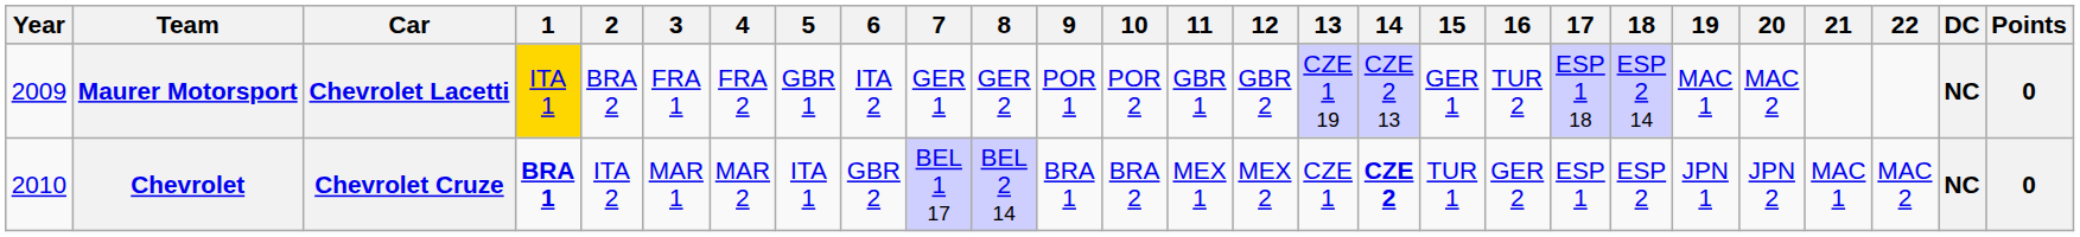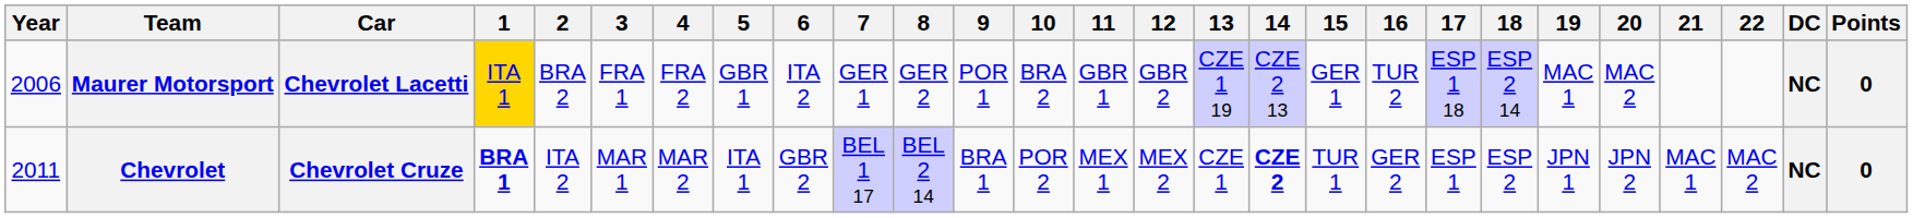 <table class="wikitable" style="text-align:center; font-size:85%">
 <tr>
 <th>Year</th>
 <th>Team</th>
 <th>Car</th>
 <th>1</th>
 <th>2</th>
 <th>3</th>
 <th>4</th>
 <th>5</th>
 <th>6</th>
 <th>7</th>
 <th>8</th>
 <th>9</th>
 <th>10</th>
 <th>11</th>
 <th>12</th>
 <th>13</th>
 <th>14</th>
 <th>15</th>
 <th>16</th>
 <th>17</th>
 <th>18</th>
 <th>19</th>
 <th>20</th>
 <th>21</th>
 <th>22</th>
 <th>DC</th>
 <th>Points</th>
 </tr>
 <tr>
-<td><a href='#'>2009</a></td>
+<td><a href='#'>2006</a></td>
 <th nowrap><a href='#'>Maurer Motorsport</a></th>
 <th nowrap><a href='#'>Chevrolet Lacetti</a></th>
 <td style="background: gold;"><a href='#'>ITA<br>1</a></td>
 <td><a href='#'>BRA<br>2</a></td>
 <td><a href='#'>FRA<br>1</a></td>
 <td><a href='#'>FRA<br>2</a></td>
 <td><a href='#'>GBR<br>1</a></td>
 <td><a href='#'>ITA<br>2</a></td>
 <td><a href='#'>GER<br>1</a></td>
 <td><a href='#'>GER<br>2</a></td>
 <td><a href='#'>POR<br>1</a></td>
-<td><a href='#'>POR<br>2</a></td>
+<td><a href='#'>BRA<br>2</a></td>
 <td><a href='#'>GBR<br>1</a></td>
 <td><a href='#'>GBR<br>2</a></td>
 <td style="background:#cfcfff;"><a href='#'>CZE<br>1</a><br><small>19</small></td>
 <td style="background:#cfcfff;"><a href='#'>CZE<br>2</a><br><small>13</small></td>
 <td><a href='#'>GER<br>1</a></td>
 <td><a href='#'>TUR<br>2</a></td>
 <td style="background:#cfcfff;"><a href='#'>ESP<br>1</a><br><small>18</small></td>
 <td style="background:#cfcfff;"><a href='#'>ESP<br>2</a><br><small>14</small></td>
 <td><a href='#'>MAC<br>1</a></td>
 <td><a href='#'>MAC<br>2</a></td>
 <td></td>
 <td></td>
 <th>NC</th>
 <th>0</th>
 </tr>
 <tr>
-<td><a href='#'>2010</a></td>
+<td><a href='#'>2011</a></td>
 <th nowrap><a href='#'>Chevrolet</a></th>
 <th nowrap><a href='#'>Chevrolet Cruze</a></th>
 <td><strong><a href='#'>BRA<br>1</a></strong></td>
 <td><a href='#'>ITA<br>2</a></td>
 <td><a href='#'>MAR<br>1</a></td>
 <td><a href='#'>MAR<br>2</a></td>
 <td><a href='#'>ITA<br>1</a></td>
 <td><a href='#'>GBR<br>2</a></td>
 <td style="background:#cfcfff;"><a href='#'>BEL<br>1</a><br><small>17</small></td>
 <td style="background:#cfcfff;"><a href='#'>BEL<br>2</a><br><small>14</small></td>
 <td><a href='#'>BRA<br>1</a></td>
-<td><a href='#'>BRA<br>2</a></td>
+<td><a href='#'>POR<br>2</a></td>
 <td><a href='#'>MEX<br>1</a></td>
 <td><a href='#'>MEX<br>2</a></td>
 <td><a href='#'>CZE<br>1</a></td>
 <td><strong><a href='#'>CZE<br>2</a></strong></td>
 <td><a href='#'>TUR<br>1</a></td>
 <td><a href='#'>GER<br>2</a></td>
 <td><a href='#'>ESP<br>1</a></td>
 <td><a href='#'>ESP<br>2</a></td>
 <td><a href='#'>JPN<br>1</a></td>
 <td><a href='#'>JPN<br>2</a></td>
 <td><a href='#'>MAC<br>1</a></td>
 <td><a href='#'>MAC<br>2</a></td>
 <th>NC</th>
 <th>0</th>
 </tr>
 </table>
